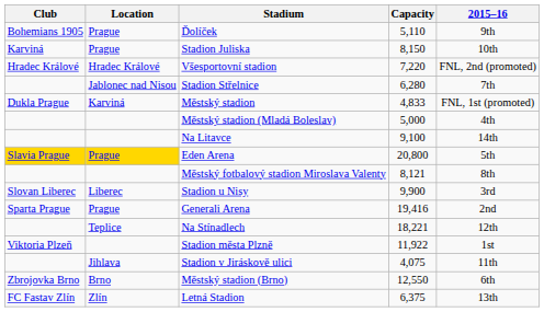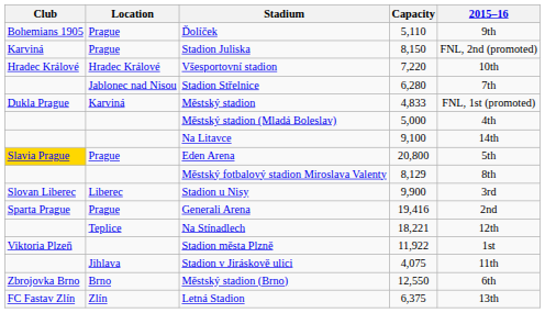 <table class="wikitable sortable">
 <tr>
 <th>Club</th>
 <th>Location</th>
 <th>Stadium</th>
 <th>Capacity</th>
 <th><a href='#'>2015–16</a></th>
 </tr>
 <tr>
 <td><a href='#'>Bohemians 1905</a></td>
 <td><a href='#'>Prague</a></td>
 <td><a href='#'>Ďolíček</a></td>
 <td align="center">5,110</td>
 <td align="center">9th</td>
 </tr>
 <tr>
 <td><a href='#'>Karviná</a></td>
 <td><a href='#'>Prague</a></td>
 <td><a href='#'>Stadion Juliska</a></td>
 <td align="center">8,150</td>
-<td align="center">10th</td>
+<td align="center">FNL, 2nd (promoted)</td>
 </tr>
 <tr>
 <td><a href='#'>Hradec Králové</a></td>
 <td><a href='#'>Hradec Králové</a></td>
 <td><a href='#'>Všesportovní stadion</a></td>
 <td align="center">7,220</td>
-<td align="center">FNL, 2nd (promoted)</td>
+<td align="center">10th</td>
 </tr>
 <tr>
 <td></td>
 <td><a href='#'>Jablonec nad Nisou</a></td>
 <td><a href='#'>Stadion Střelnice</a></td>
 <td align="center">6,280</td>
 <td align="center">7th</td>
 </tr>
 <tr>
 <td><a href='#'>Dukla Prague</a></td>
 <td><a href='#'>Karviná</a></td>
 <td><a href='#'>Městský stadion</a></td>
 <td align="center">4,833</td>
 <td align="center">FNL, 1st (promoted)</td>
 </tr>
 <tr>
 <td></td>
 <td></td>
 <td><a href='#'>Městský stadion (Mladá Boleslav)</a></td>
 <td align="center">5,000</td>
 <td align="center">4th</td>
 </tr>
 <tr>
 <td></td>
 <td></td>
 <td><a href='#'>Na Litavce</a></td>
 <td align="center">9,100</td>
 <td align="center">14th</td>
 </tr>
 <tr>
 <td style="background: gold;"><a href='#'>Slavia Prague</a></td>
-<td style="background: gold;"><a href='#'>Prague</a></td>
+<td><a href='#'>Prague</a></td>
 <td><a href='#'>Eden Arena</a></td>
 <td align="center">20,800</td>
 <td align="center">5th</td>
 </tr>
 <tr>
 <td></td>
 <td></td>
 <td><a href='#'>Městský fotbalový stadion Miroslava Valenty</a></td>
-<td align="center">8,121</td>
+<td align="center">8,129</td>
 <td align="center">8th</td>
 </tr>
 <tr>
 <td><a href='#'>Slovan Liberec</a></td>
 <td><a href='#'>Liberec</a></td>
 <td><a href='#'>Stadion u Nisy</a></td>
 <td align="center">9,900</td>
 <td align="center">3rd</td>
 </tr>
 <tr>
 <td><a href='#'>Sparta Prague</a></td>
 <td><a href='#'>Prague</a></td>
 <td><a href='#'>Generali Arena</a></td>
 <td align="center">19,416</td>
 <td align="center">2nd</td>
 </tr>
 <tr>
 <td></td>
 <td><a href='#'>Teplice</a></td>
 <td><a href='#'>Na Stínadlech</a></td>
 <td align="center">18,221</td>
 <td align="center">12th</td>
 </tr>
 <tr>
 <td><a href='#'>Viktoria Plzeň</a></td>
 <td></td>
 <td><a href='#'>Stadion města Plzně</a></td>
 <td align="center">11,922</td>
 <td align="center">1st</td>
 </tr>
 <tr>
 <td></td>
 <td><a href='#'>Jihlava</a></td>
 <td><a href='#'>Stadion v Jiráskově ulici</a></td>
 <td align="center">4,075</td>
 <td align="center">11th</td>
 </tr>
 <tr>
 <td><a href='#'>Zbrojovka Brno</a></td>
 <td><a href='#'>Brno</a></td>
 <td><a href='#'>Městský stadion (Brno)</a></td>
 <td align="center">12,550</td>
 <td align="center">6th</td>
 </tr>
 <tr>
 <td><a href='#'>FC Fastav Zlín</a></td>
 <td><a href='#'>Zlín</a></td>
 <td><a href='#'>Letná Stadion</a></td>
 <td align="center">6,375</td>
 <td align="center">13th</td>
 </tr>
 </table>
